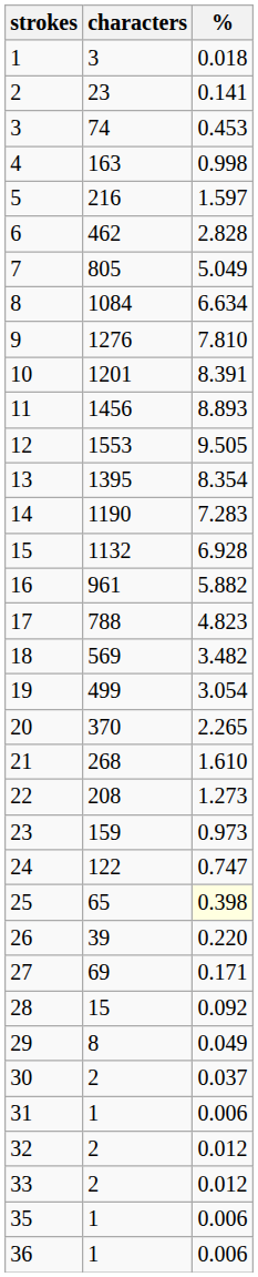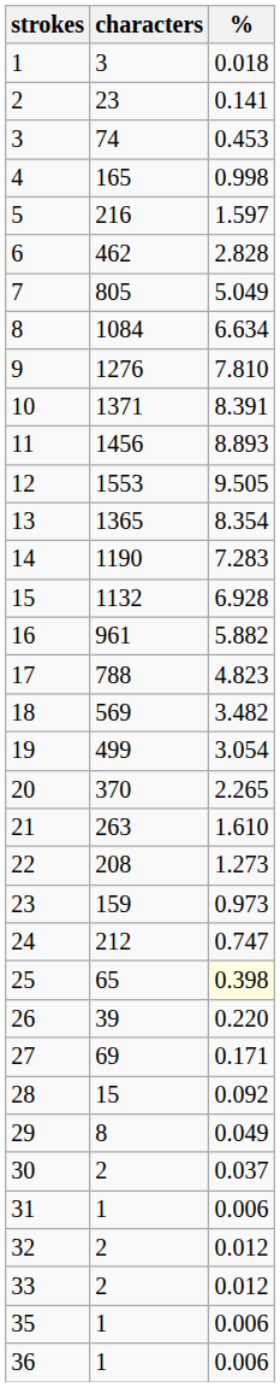 <table class="wikitable">
 <tr>
 <th>strokes</th>
 <th>characters</th>
 <th>%</th>
 </tr>
 <tr>
 <td>1</td>
 <td>3</td>
 <td>0.018</td>
 </tr>
 <tr>
 <td>2</td>
 <td>23</td>
 <td>0.141</td>
 </tr>
 <tr>
 <td>3</td>
 <td>74</td>
 <td>0.453</td>
 </tr>
 <tr>
 <td>4</td>
-<td>163</td>
+<td>165</td>
 <td>0.998</td>
 </tr>
 <tr>
 <td>5</td>
 <td>216</td>
 <td>1.597</td>
 </tr>
 <tr>
 <td>6</td>
 <td>462</td>
 <td>2.828</td>
 </tr>
 <tr>
 <td>7</td>
 <td>805</td>
 <td>5.049</td>
 </tr>
 <tr>
 <td>8</td>
 <td>1084</td>
 <td>6.634</td>
 </tr>
 <tr>
 <td>9</td>
 <td>1276</td>
 <td>7.810</td>
 </tr>
 <tr>
 <td>10</td>
-<td>1201</td>
+<td>1371</td>
 <td>8.391</td>
 </tr>
 <tr>
 <td>11</td>
 <td>1456</td>
 <td>8.893</td>
 </tr>
 <tr>
 <td>12</td>
 <td>1553</td>
 <td>9.505</td>
 </tr>
 <tr>
 <td>13</td>
-<td>1395</td>
+<td>1365</td>
 <td>8.354</td>
 </tr>
 <tr>
 <td>14</td>
 <td>1190</td>
 <td>7.283</td>
 </tr>
 <tr>
 <td>15</td>
 <td>1132</td>
 <td>6.928</td>
 </tr>
 <tr>
 <td>16</td>
 <td>961</td>
 <td>5.882</td>
 </tr>
 <tr>
 <td>17</td>
 <td>788</td>
 <td>4.823</td>
 </tr>
 <tr>
 <td>18</td>
 <td>569</td>
 <td>3.482</td>
 </tr>
 <tr>
 <td>19</td>
 <td>499</td>
 <td>3.054</td>
 </tr>
 <tr>
 <td>20</td>
 <td>370</td>
 <td>2.265</td>
 </tr>
 <tr>
 <td>21</td>
-<td>268</td>
+<td>263</td>
 <td>1.610</td>
 </tr>
 <tr>
 <td>22</td>
 <td>208</td>
 <td>1.273</td>
 </tr>
 <tr>
 <td>23</td>
 <td>159</td>
 <td>0.973</td>
 </tr>
 <tr>
 <td>24</td>
-<td>122</td>
+<td>212</td>
 <td>0.747</td>
 </tr>
 <tr>
 <td>25</td>
 <td>65</td>
 <td style="background: lightyellow;">0.398</td>
 </tr>
 <tr>
 <td>26</td>
 <td>39</td>
 <td>0.220</td>
 </tr>
 <tr>
 <td>27</td>
 <td>69</td>
 <td>0.171</td>
 </tr>
 <tr>
 <td>28</td>
 <td>15</td>
 <td>0.092</td>
 </tr>
 <tr>
 <td>29</td>
 <td>8</td>
 <td>0.049</td>
 </tr>
 <tr>
 <td>30</td>
 <td>2</td>
 <td>0.037</td>
 </tr>
 <tr>
 <td>31</td>
 <td>1</td>
 <td>0.006</td>
 </tr>
 <tr>
 <td>32</td>
 <td>2</td>
 <td>0.012</td>
 </tr>
 <tr>
 <td>33</td>
 <td>2</td>
 <td>0.012</td>
 </tr>
 <tr>
 <td>35</td>
 <td>1</td>
 <td>0.006</td>
 </tr>
 <tr>
 <td>36</td>
 <td>1</td>
 <td>0.006</td>
 </tr>
 </table>
